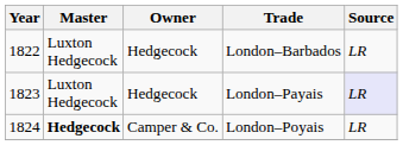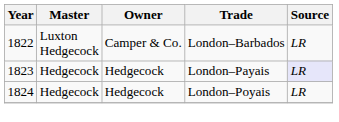 <table class="sortable wikitable">
 <tr>
 <th>Year</th>
 <th>Master</th>
 <th>Owner</th>
 <th>Trade</th>
 <th>Source</th>
 </tr>
 <tr>
 <td>1822</td>
 <td>Luxton<br>Hedgecock</td>
-<td>Hedgecock</td>
+<td>Camper & Co.</td>
 <td>London–Barbados</td>
 <td><em>LR</em></td>
 </tr>
 <tr>
 <td>1823</td>
-<td>Luxton<br>Hedgecock</td>
+<td>Hedgecock</td>
 <td>Hedgecock</td>
 <td>London–Payais</td>
 <td style="background: lavender;"><em>LR</em></td>
 </tr>
 <tr>
 <td>1824</td>
-<td><strong>Hedgecock</strong></td>
-<td>Camper & Co.</td>
+<td>Hedgecock</td>
+<td>Hedgecock</td>
 <td>London–Poyais</td>
 <td><em>LR</em></td>
 </tr>
 <tr>
 </tr>
 </table>
